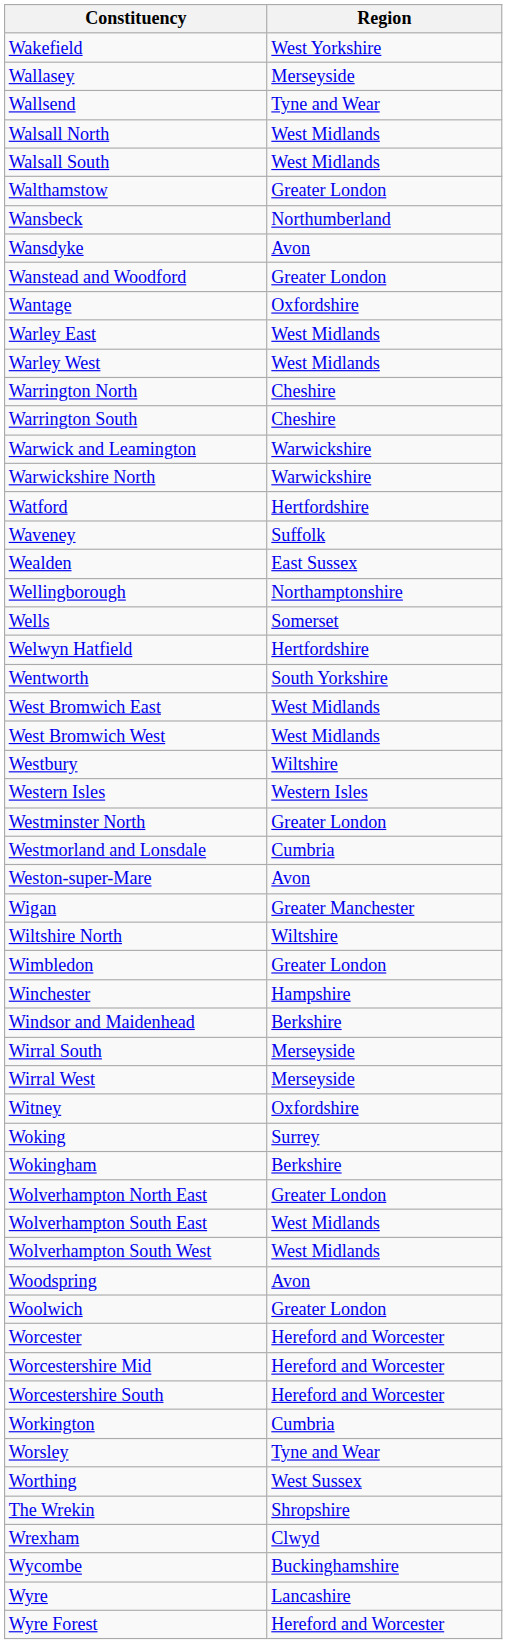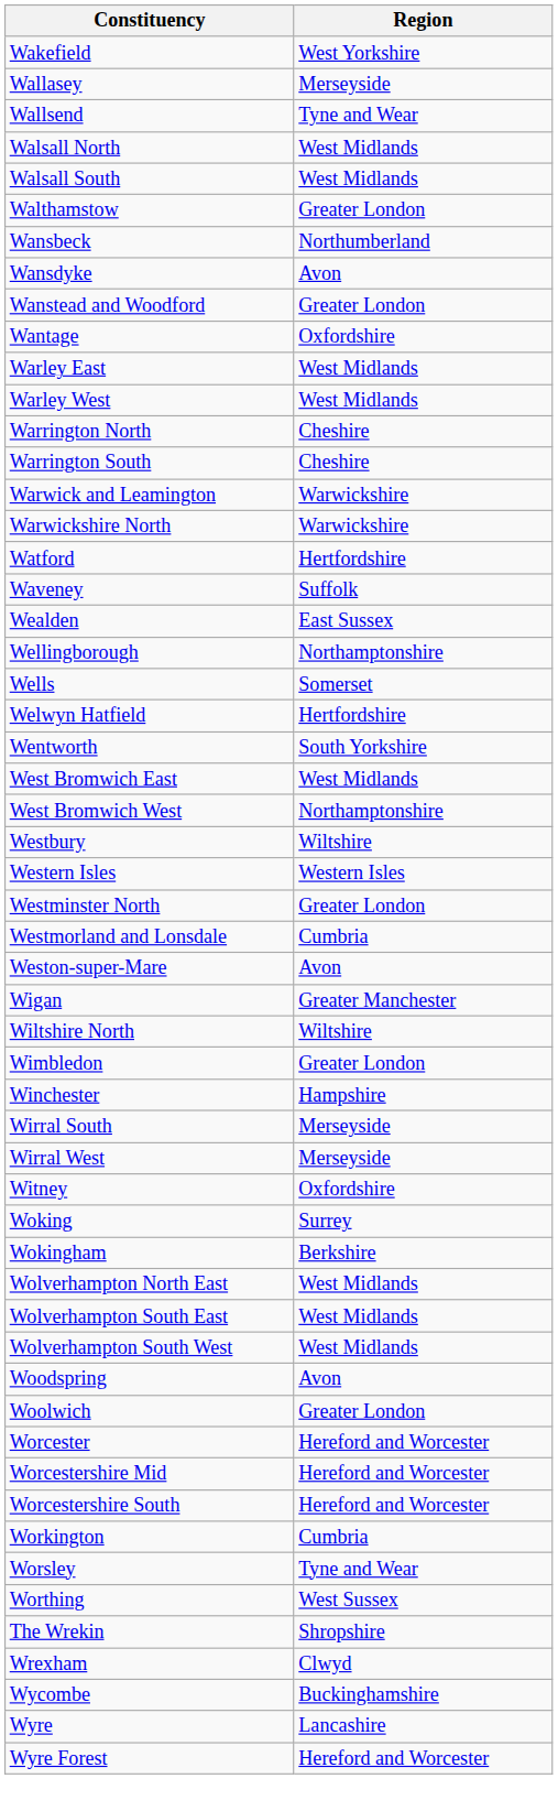 <table class="wikitable">
 <tr>
 <th width="225px">Constituency</th>
 <th width="200px">Region</th>
 </tr>
 <tr>
 <td><a href='#'>Wakefield</a></td>
 <td><a href='#'>West Yorkshire</a></td>
 </tr>
 <tr>
 <td><a href='#'>Wallasey</a></td>
 <td><a href='#'>Merseyside</a></td>
 </tr>
 <tr>
 <td><a href='#'>Wallsend</a></td>
 <td><a href='#'>Tyne and Wear</a></td>
 </tr>
 <tr>
 <td><a href='#'>Walsall North</a></td>
 <td><a href='#'>West Midlands</a></td>
 </tr>
 <tr>
 <td><a href='#'>Walsall South</a></td>
 <td><a href='#'>West Midlands</a></td>
 </tr>
 <tr>
 <td><a href='#'>Walthamstow</a></td>
 <td><a href='#'>Greater London</a></td>
 </tr>
 <tr>
 <td><a href='#'>Wansbeck</a></td>
 <td><a href='#'>Northumberland</a></td>
 </tr>
 <tr>
 <td><a href='#'>Wansdyke</a></td>
 <td><a href='#'>Avon</a></td>
 </tr>
 <tr>
 <td><a href='#'>Wanstead and Woodford</a></td>
 <td><a href='#'>Greater London</a></td>
 </tr>
 <tr>
 <td><a href='#'>Wantage</a></td>
 <td><a href='#'>Oxfordshire</a></td>
 </tr>
 <tr>
 <td><a href='#'>Warley East</a></td>
 <td><a href='#'>West Midlands</a></td>
 </tr>
 <tr>
 <td><a href='#'>Warley West</a></td>
 <td><a href='#'>West Midlands</a></td>
 </tr>
 <tr>
 <td><a href='#'>Warrington North</a></td>
 <td><a href='#'>Cheshire</a></td>
 </tr>
 <tr>
 <td><a href='#'>Warrington South</a></td>
 <td><a href='#'>Cheshire</a></td>
 </tr>
 <tr>
 <td><a href='#'>Warwick and Leamington</a></td>
 <td><a href='#'>Warwickshire</a></td>
 </tr>
 <tr>
 <td><a href='#'>Warwickshire North</a></td>
 <td><a href='#'>Warwickshire</a></td>
 </tr>
 <tr>
 <td><a href='#'>Watford</a></td>
 <td><a href='#'>Hertfordshire</a></td>
 </tr>
 <tr>
 <td><a href='#'>Waveney</a></td>
 <td><a href='#'>Suffolk</a></td>
 </tr>
 <tr>
 <td><a href='#'>Wealden</a></td>
 <td><a href='#'>East Sussex</a></td>
 </tr>
 <tr>
 <td><a href='#'>Wellingborough</a></td>
 <td><a href='#'>Northamptonshire</a></td>
 </tr>
 <tr>
 <td><a href='#'>Wells</a></td>
 <td><a href='#'>Somerset</a></td>
 </tr>
 <tr>
 <td><a href='#'>Welwyn Hatfield</a></td>
 <td><a href='#'>Hertfordshire</a></td>
 </tr>
 <tr>
 <td><a href='#'>Wentworth</a></td>
 <td><a href='#'>South Yorkshire</a></td>
 </tr>
 <tr>
 <td><a href='#'>West Bromwich East</a></td>
 <td><a href='#'>West Midlands</a></td>
 </tr>
 <tr>
 <td><a href='#'>West Bromwich West</a></td>
-<td><a href='#'>West Midlands</a></td>
+<td><a href='#'>Northamptonshire</a></td>
 </tr>
 <tr>
 <td><a href='#'>Westbury</a></td>
 <td><a href='#'>Wiltshire</a></td>
 </tr>
 <tr>
 <td><a href='#'>Western Isles</a></td>
 <td><a href='#'>Western Isles</a></td>
 </tr>
 <tr>
 <td><a href='#'>Westminster North</a></td>
 <td><a href='#'>Greater London</a></td>
 </tr>
 <tr>
 <td><a href='#'>Westmorland and Lonsdale</a></td>
 <td><a href='#'>Cumbria</a></td>
 </tr>
 <tr>
 <td><a href='#'>Weston-super-Mare</a></td>
 <td><a href='#'>Avon</a></td>
 </tr>
 <tr>
 <td><a href='#'>Wigan</a></td>
 <td><a href='#'>Greater Manchester</a></td>
 </tr>
 <tr>
 <td><a href='#'>Wiltshire North</a></td>
 <td><a href='#'>Wiltshire</a></td>
 </tr>
 <tr>
 <td><a href='#'>Wimbledon</a></td>
 <td><a href='#'>Greater London</a></td>
 </tr>
 <tr>
 <td><a href='#'>Winchester</a></td>
 <td><a href='#'>Hampshire</a></td>
 </tr>
 <tr>
-<td><a href='#'>Windsor and Maidenhead</a></td>
-<td><a href='#'>Berkshire</a></td>
-</tr>
-<tr>
 <td><a href='#'>Wirral South</a></td>
 <td><a href='#'>Merseyside</a></td>
 </tr>
 <tr>
 <td><a href='#'>Wirral West</a></td>
 <td><a href='#'>Merseyside</a></td>
 </tr>
 <tr>
 <td><a href='#'>Witney</a></td>
 <td><a href='#'>Oxfordshire</a></td>
 </tr>
 <tr>
 <td><a href='#'>Woking</a></td>
 <td><a href='#'>Surrey</a></td>
 </tr>
 <tr>
 <td><a href='#'>Wokingham</a></td>
 <td><a href='#'>Berkshire</a></td>
 </tr>
 <tr>
 <td><a href='#'>Wolverhampton North East</a></td>
-<td><a href='#'>Greater London</a></td>
+<td><a href='#'>West Midlands</a></td>
 </tr>
 <tr>
 <td><a href='#'>Wolverhampton South East</a></td>
 <td><a href='#'>West Midlands</a></td>
 </tr>
 <tr>
 <td><a href='#'>Wolverhampton South West</a></td>
 <td><a href='#'>West Midlands</a></td>
 </tr>
 <tr>
 <td><a href='#'>Woodspring</a></td>
 <td><a href='#'>Avon</a></td>
 </tr>
 <tr>
 <td><a href='#'>Woolwich</a></td>
 <td><a href='#'>Greater London</a></td>
 </tr>
 <tr>
 <td><a href='#'>Worcester</a></td>
 <td><a href='#'>Hereford and Worcester</a></td>
 </tr>
 <tr>
 <td><a href='#'>Worcestershire Mid</a></td>
 <td><a href='#'>Hereford and Worcester</a></td>
 </tr>
 <tr>
 <td><a href='#'>Worcestershire South</a></td>
 <td><a href='#'>Hereford and Worcester</a></td>
 </tr>
 <tr>
 <td><a href='#'>Workington</a></td>
 <td><a href='#'>Cumbria</a></td>
 </tr>
 <tr>
 <td><a href='#'>Worsley</a></td>
 <td><a href='#'>Tyne and Wear</a></td>
 </tr>
 <tr>
 <td><a href='#'>Worthing</a></td>
 <td><a href='#'>West Sussex</a></td>
 </tr>
 <tr>
 <td><a href='#'>The Wrekin</a></td>
 <td><a href='#'>Shropshire</a></td>
 </tr>
 <tr>
 <td><a href='#'>Wrexham</a></td>
 <td><a href='#'>Clwyd</a></td>
 </tr>
 <tr>
 <td><a href='#'>Wycombe</a></td>
 <td><a href='#'>Buckinghamshire</a></td>
 </tr>
 <tr>
 <td><a href='#'>Wyre</a></td>
 <td><a href='#'>Lancashire</a></td>
 </tr>
 <tr>
 <td><a href='#'>Wyre Forest</a></td>
 <td><a href='#'>Hereford and Worcester</a></td>
 </tr>
 </table>
